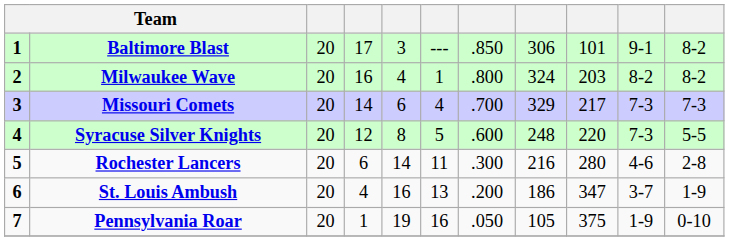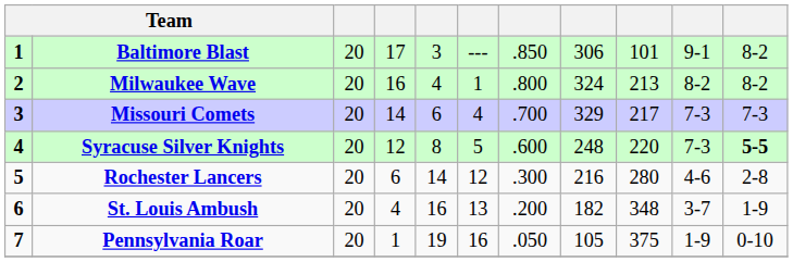 <table class="wikitable" width=50% style="text-align:center;">
 <tr>
 <th colspan=2>Team</th>
 <th></th>
 <th></th>
 <th></th>
 <th></th>
 <th></th>
 <th></th>
 <th></th>
 <th></th>
 <th></th>
 </tr>
 <tr bgcolor=#CCFFCC>
 <td><strong>1</strong></td>
 <td><strong><a href='#'>Baltimore Blast</a></strong></td>
 <td>20</td>
 <td>17</td>
 <td>3</td>
 <td>---</td>
 <td>.850</td>
 <td>306</td>
 <td>101</td>
 <td>9-1</td>
 <td>8-2</td>
 </tr>
 <tr bgcolor=#CCFFCC>
 <td><strong>2</strong></td>
 <td><strong><a href='#'>Milwaukee Wave</a></strong></td>
 <td>20</td>
 <td>16</td>
 <td>4</td>
 <td>1</td>
 <td>.800</td>
 <td>324</td>
-<td>203</td>
+<td>213</td>
 <td>8-2</td>
 <td>8-2</td>
 </tr>
 <tr bgcolor=#CCCCFF>
 <td><strong>3</strong></td>
 <td><strong><a href='#'>Missouri Comets</a></strong></td>
 <td>20</td>
 <td>14</td>
 <td>6</td>
 <td>4</td>
 <td>.700</td>
 <td>329</td>
 <td>217</td>
 <td>7-3</td>
 <td>7-3</td>
 </tr>
 <tr bgcolor=#CCFFCC>
 <td><strong>4</strong></td>
 <td><strong><a href='#'>Syracuse Silver Knights</a></strong></td>
 <td>20</td>
 <td>12</td>
 <td>8</td>
 <td>5</td>
 <td>.600</td>
 <td>248</td>
 <td>220</td>
 <td>7-3</td>
-<td>5-5</td>
+<td><strong>5-5</strong></td>
 </tr>
 <tr>
 <td><strong>5</strong></td>
 <td><strong><a href='#'>Rochester Lancers</a></strong></td>
 <td>20</td>
 <td>6</td>
 <td>14</td>
-<td>11</td>
+<td>12</td>
 <td>.300</td>
 <td>216</td>
 <td>280</td>
 <td>4-6</td>
 <td>2-8</td>
 </tr>
 <tr>
 <td><strong>6</strong></td>
 <td><strong><a href='#'>St. Louis Ambush</a></strong></td>
 <td>20</td>
 <td>4</td>
 <td>16</td>
 <td>13</td>
 <td>.200</td>
-<td>186</td>
-<td>347</td>
+<td>182</td>
+<td>348</td>
 <td>3-7</td>
 <td>1-9</td>
 </tr>
 <tr>
 <td><strong>7</strong></td>
 <td><strong><a href='#'>Pennsylvania Roar</a></strong></td>
 <td>20</td>
 <td>1</td>
 <td>19</td>
 <td>16</td>
 <td>.050</td>
 <td>105</td>
 <td>375</td>
 <td>1-9</td>
 <td>0-10</td>
 </tr>
 <tr>
 </tr>
 </table>
